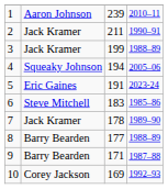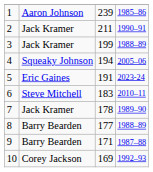 <table class="wikitable">
 <tr>
 </tr>
 <tr>
 <td>1</td>
 <td><a href='#'>Aaron Johnson</a></td>
 <td>239</td>
-<td style="font-size:80%;"><a href='#'>2010–11</a></td>
+<td style="font-size:80%;"><a href='#'>1985–86</a></td>
 </tr>
 <tr>
 <td>2</td>
 <td>Jack Kramer</td>
 <td>211</td>
 <td style="font-size:80%;"><a href='#'>1990–91</a></td>
 </tr>
 <tr>
 <td>3</td>
 <td>Jack Kramer</td>
 <td>199</td>
 <td style="font-size:80%;"><a href='#'>1988–89</a></td>
 </tr>
 <tr>
 <td>4</td>
 <td><a href='#'>Squeaky Johnson</a></td>
 <td>194</td>
 <td style="font-size:80%;"><a href='#'>2005–06</a></td>
 </tr>
 <tr>
 <td>5</td>
 <td><a href='#'>Eric Gaines</a></td>
 <td>191</td>
 <td style="font-size:80%;"><a href='#'>2023-24</a></td>
 </tr>
 <tr>
 <td>6</td>
 <td><a href='#'>Steve Mitchell</a></td>
 <td>183</td>
-<td style="font-size:80%;"><a href='#'>1985–86</a></td>
+<td style="font-size:80%;"><a href='#'>2010–11</a></td>
 </tr>
 <tr>
 <td>7</td>
 <td>Jack Kramer</td>
 <td>178</td>
 <td style="font-size:80%;"><a href='#'>1989–90</a></td>
 </tr>
 <tr>
 <td>8</td>
 <td>Barry Bearden</td>
 <td>177</td>
 <td style="font-size:80%;"><a href='#'>1988–89</a></td>
 </tr>
 <tr>
 <td>9</td>
 <td>Barry Bearden</td>
 <td>171</td>
 <td style="font-size:80%;"><a href='#'>1987–88</a></td>
 </tr>
 <tr>
 <td>10</td>
 <td>Corey Jackson</td>
 <td>169</td>
 <td style="font-size:80%;"><a href='#'>1992–93</a></td>
 </tr>
 </table>
